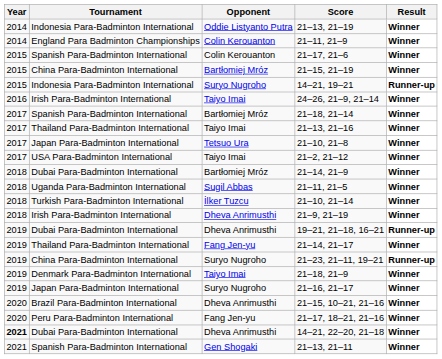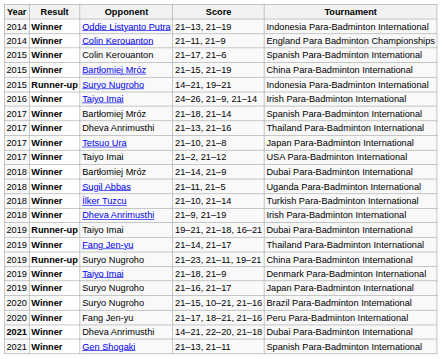 <table class="sortable wikitable" style="font-size: 90%;">
 <tr>
 <th>Year</th>
-<th>Tournament</th>
+<th>Result</th>
 <th>Opponent</th>
 <th>Score</th>
-<th>Result</th>
+<th>Tournament</th>
 </tr>
 <tr>
 <td align="center">2014</td>
-<td align="left">Indonesia Para-Badminton International</td>
+<td style="text-align:left; background:white"> <strong>Winner</strong></td>
 <td align="left"> <a href='#'>Oddie Listyanto Putra</a></td>
 <td align="left">21–13, 21–19</td>
-<td style="text-align:left; background:white"> <strong>Winner</strong></td>
+<td align="left">Indonesia Para-Badminton International</td>
 </tr>
 <tr>
 <td align="center">2014</td>
-<td align="left">England Para Badminton Championships</td>
+<td style="text-align:left; background:white"> <strong>Winner</strong></td>
 <td align="left"> <a href='#'>Colin Kerouanton</a></td>
 <td align="left">21–11, 21–9</td>
-<td style="text-align:left; background:white"> <strong>Winner</strong></td>
+<td align="left">England Para Badminton Championships</td>
 </tr>
 <tr>
 <td align="center">2015</td>
-<td align="left">Spanish Para-Badminton International</td>
+<td style="text-align:left; background:white"> <strong>Winner</strong></td>
 <td align="left"> Colin Kerouanton</td>
 <td align="left">21–17, 21–6</td>
-<td style="text-align:left; background:white"> <strong>Winner</strong></td>
+<td align="left">Spanish Para-Badminton International</td>
 </tr>
 <tr>
 <td align="center">2015</td>
-<td align="left">China Para-Badminton International</td>
+<td style="text-align:left; background:white"> <strong>Winner</strong></td>
 <td align="left"> <a href='#'>Bartłomiej Mróz</a></td>
 <td align="left">21–15, 21–19</td>
-<td style="text-align:left; background:white"> <strong>Winner</strong></td>
+<td align="left">China Para-Badminton International</td>
 </tr>
 <tr>
 <td align="center">2015</td>
-<td align="left">Indonesia Para-Badminton International</td>
+<td style="text-align:left; background:white"> <strong>Runner-up</strong></td>
 <td align="left"> <a href='#'>Suryo Nugroho</a></td>
 <td align="left">14–21, 19–21</td>
-<td style="text-align:left; background:white"> <strong>Runner-up</strong></td>
+<td align="left">Indonesia Para-Badminton International</td>
 </tr>
 <tr>
 <td align="center">2016</td>
-<td align="left">Irish Para-Badminton International</td>
+<td style="text-align:left; background:white"> <strong>Winner</strong></td>
 <td align="left"> <a href='#'>Taiyo Imai</a></td>
 <td align="left">24–26, 21–9, 21–14</td>
-<td style="text-align:left; background:white"> <strong>Winner</strong></td>
+<td align="left">Irish Para-Badminton International</td>
 </tr>
 <tr>
 <td align="center">2017</td>
-<td align="left">Spanish Para-Badminton International</td>
+<td style="text-align:left; background:white"> <strong>Winner</strong></td>
 <td align="left"> Bartłomiej Mróz</td>
 <td align="left">21–18, 21–14</td>
-<td style="text-align:left; background:white"> <strong>Winner</strong></td>
+<td align="left">Spanish Para-Badminton International</td>
 </tr>
 <tr>
 <td align="center">2017</td>
+<td style="text-align:left; background:white"> <strong>Winner</strong></td>
+<td align="left"> Dheva Anrimusthi</td>
+<td align="left">21–13, 21–16</td>
 <td align="left">Thailand Para-Badminton International</td>
-<td align="left"> Taiyo Imai</td>
-<td align="left">21–13, 21–16</td>
-<td style="text-align:left; background:white"> <strong>Winner</strong></td>
 </tr>
 <tr>
 <td align="center">2017</td>
-<td align="left">Japan Para-Badminton International</td>
+<td style="text-align:left; background:white"> <strong>Winner</strong></td>
 <td align="left"> <a href='#'>Tetsuo Ura</a></td>
 <td align="left">21–10, 21–8</td>
-<td style="text-align:left; background:white"> <strong>Winner</strong></td>
+<td align="left">Japan Para-Badminton International</td>
 </tr>
 <tr>
 <td align="center">2017</td>
-<td align="left">USA Para-Badminton International</td>
+<td style="text-align:left; background:white"> <strong>Winner</strong></td>
 <td align="left"> Taiyo Imai</td>
 <td align="left">21–2, 21–12</td>
-<td style="text-align:left; background:white"> <strong>Winner</strong></td>
+<td align="left">USA Para-Badminton International</td>
 </tr>
 <tr>
 <td align="center">2018</td>
-<td align="left">Dubai Para-Badminton International</td>
+<td style="text-align:left; background:white"> <strong>Winner</strong></td>
 <td align="left"> Bartłomiej Mróz</td>
 <td align="left">21–14, 21–9</td>
-<td style="text-align:left; background:white"> <strong>Winner</strong></td>
+<td align="left">Dubai Para-Badminton International</td>
 </tr>
 <tr>
 <td align="center">2018</td>
-<td align="left">Uganda Para-Badminton International</td>
+<td style="text-align:left; background:white"> <strong>Winner</strong></td>
 <td align="left"> <a href='#'>Sugil Abbas</a></td>
 <td align="left">21–11, 21–5</td>
-<td style="text-align:left; background:white"> <strong>Winner</strong></td>
+<td align="left">Uganda Para-Badminton International</td>
 </tr>
 <tr>
 <td align="center">2018</td>
-<td align="left">Turkish Para-Badminton International</td>
+<td style="text-align:left; background:white"> <strong>Winner</strong></td>
 <td align="left"> <a href='#'>İlker Tuzcu</a></td>
 <td align="left">21–10, 21–14</td>
-<td style="text-align:left; background:white"> <strong>Winner</strong></td>
+<td align="left">Turkish Para-Badminton International</td>
 </tr>
 <tr>
 <td align="center">2018</td>
-<td align="left">Irish Para-Badminton International</td>
+<td style="text-align:left; background:white"> <strong>Winner</strong></td>
 <td align="left"> <a href='#'>Dheva Anrimusthi</a></td>
 <td align="left">21–9, 21–19</td>
-<td style="text-align:left; background:white"> <strong>Winner</strong></td>
+<td align="left">Irish Para-Badminton International</td>
 </tr>
 <tr>
 <td align="center">2019</td>
+<td style="text-align:left; background:white"> <strong>Runner-up</strong></td>
+<td align="left"> Taiyo Imai</td>
+<td align="left">19–21, 21–18, 16–21</td>
 <td align="left">Dubai Para-Badminton International</td>
-<td align="left"> Dheva Anrimusthi</td>
-<td align="left">19–21, 21–18, 16–21</td>
-<td style="text-align:left; background:white"> <strong>Runner-up</strong></td>
 </tr>
 <tr>
 <td align="center">2019</td>
-<td align="left">Thailand Para-Badminton International</td>
+<td style="text-align:left; background:white"> <strong>Winner</strong></td>
 <td align="left"> <a href='#'>Fang Jen-yu</a></td>
 <td align="left">21–14, 21–17</td>
-<td style="text-align:left; background:white"> <strong>Winner</strong></td>
+<td align="left">Thailand Para-Badminton International</td>
 </tr>
 <tr>
 <td align="center">2019</td>
-<td align="left">China Para-Badminton International</td>
+<td style="text-align:left; background:white"> <strong>Runner-up</strong></td>
 <td align="left"> Suryo Nugroho</td>
 <td align="left">21–23, 21–11, 19–21</td>
-<td style="text-align:left; background:white"> <strong>Runner-up</strong></td>
+<td align="left">China Para-Badminton International</td>
 </tr>
 <tr>
 <td align="center">2019</td>
-<td align="left">Denmark Para-Badminton International</td>
+<td style="text-align:left; background:white"> <strong>Winner</strong></td>
 <td align="left"> <a href='#'>Taiyo Imai</a></td>
 <td align="left">21–18, 21–9</td>
-<td style="text-align:left; background:white"> <strong>Winner</strong></td>
+<td align="left">Denmark Para-Badminton International</td>
 </tr>
 <tr>
 <td align="center">2019</td>
-<td align="left">Japan Para-Badminton International</td>
+<td style="text-align:left; background:white"> <strong>Winner</strong></td>
 <td align="left"> Suryo Nugroho</td>
 <td align="left">21–16, 21–17</td>
-<td style="text-align:left; background:white"> <strong>Winner</strong></td>
+<td align="left">Japan Para-Badminton International</td>
 </tr>
 <tr>
 <td align="center">2020</td>
+<td style="text-align:left; background:white"> <strong>Winner</strong></td>
+<td align="left"> Suryo Nugroho</td>
+<td align="left">21–15, 10–21, 21–16</td>
 <td align="left">Brazil Para-Badminton International</td>
-<td align="left"> Dheva Anrimusthi</td>
-<td align="left">21–15, 10–21, 21–16</td>
-<td style="text-align:left; background:white"> <strong>Winner</strong></td>
 </tr>
 <tr>
 <td align="center">2020</td>
-<td align="left">Peru Para-Badminton International</td>
+<td style="text-align:left; background:white"> <strong>Winner</strong></td>
 <td align="left"> Fang Jen-yu</td>
 <td align="left">21–17, 18–21, 21–16</td>
-<td style="text-align:left; background:white"> <strong>Winner</strong></td>
+<td align="left">Peru Para-Badminton International</td>
 </tr>
 <tr>
 <td align="center"><strong>2021</strong></td>
-<td align="left">Dubai Para-Badminton International</td>
+<td style="text-align:left; background:white"> <strong>Winner</strong></td>
 <td align="left"> Dheva Anrimusthi</td>
 <td align="left">14–21, 22–20, 21–18</td>
-<td style="text-align:left; background:white"> <strong>Winner</strong></td>
+<td align="left">Dubai Para-Badminton International</td>
 </tr>
 <tr>
 <td align="center">2021</td>
-<td align="left">Spanish Para-Badminton International</td>
+<td style="text-align:left; background:white"> <strong>Winner</strong></td>
 <td align="left"> <a href='#'>Gen Shogaki</a></td>
 <td align="left">21–13, 21–11</td>
-<td style="text-align:left; background:white"> <strong>Winner</strong></td>
+<td align="left">Spanish Para-Badminton International</td>
 </tr>
 </table>
